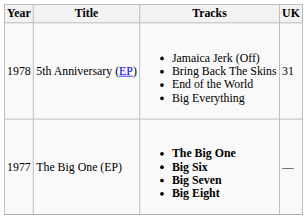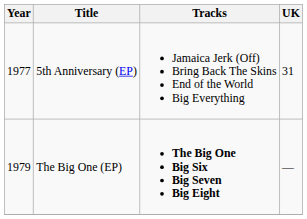 <table class="wikitable">
 <tr>
 <th>Year</th>
 <th>Title</th>
 <th>Tracks</th>
 <th>UK</th>
 </tr>
 <tr>
-<td>1978</td>
+<td>1977</td>
 <td>5th Anniversary (<a href='#'>EP</a>)</td>
 <td><br><ul><li>Jamaica Jerk (Off)</li><li>Bring Back The Skins</li><li>End of the World</li><li>Big Everything</li></ul></td>
 <td>31</td>
 </tr>
 <tr>
-<td>1977</td>
+<td>1979</td>
 <td>The Big One (EP)</td>
 <td><strong><br><ul><li>The Big One</li><li>Big Six</li><li>Big Seven</li><li>Big Eight</li></ul></strong></td>
 <td>—</td>
 </tr>
 <tr>
 </tr>
 </table>
